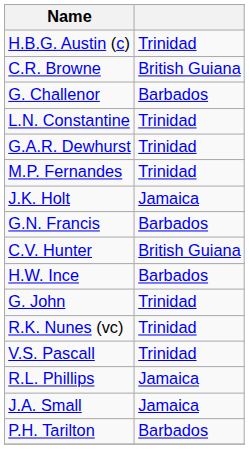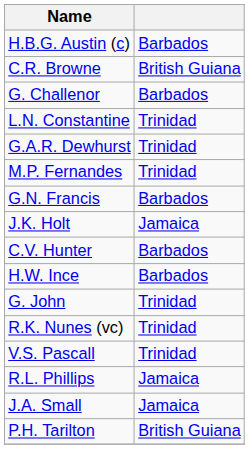 <table class="wikitable">
 <tr>
 <th>Name</th>
 <th></th>
 </tr>
 <tr>
 <td><a href='#'>H.B.G. Austin</a> (<a href='#'>c</a>)</td>
-<td><a href='#'>Trinidad</a></td>
+<td><a href='#'>Barbados</a></td>
 </tr>
 <tr>
 <td><a href='#'>C.R. Browne</a></td>
 <td><a href='#'>British Guiana</a></td>
 </tr>
 <tr>
 <td><a href='#'>G. Challenor</a></td>
 <td><a href='#'>Barbados</a></td>
 </tr>
 <tr>
 <td><a href='#'>L.N. Constantine</a></td>
 <td><a href='#'>Trinidad</a></td>
 </tr>
 <tr>
 <td><a href='#'>G.A.R. Dewhurst</a></td>
 <td><a href='#'>Trinidad</a></td>
 </tr>
 <tr>
 <td><a href='#'>M.P. Fernandes</a></td>
 <td><a href='#'>Trinidad</a></td>
 </tr>
 <tr>
+<td><a href='#'>G.N. Francis</a></td>
+<td><a href='#'>Barbados</a></td>
+</tr>
+<tr>
 <td><a href='#'>J.K. Holt</a></td>
 <td><a href='#'>Jamaica</a></td>
 </tr>
 <tr>
-<td><a href='#'>G.N. Francis</a></td>
+<td><a href='#'>C.V. Hunter</a></td>
 <td><a href='#'>Barbados</a></td>
-</tr>
-<tr>
-<td><a href='#'>C.V. Hunter</a></td>
-<td><a href='#'>British Guiana</a></td>
 </tr>
 <tr>
 <td><a href='#'>H.W. Ince</a></td>
 <td><a href='#'>Barbados</a></td>
 </tr>
 <tr>
 <td><a href='#'>G. John</a></td>
 <td><a href='#'>Trinidad</a></td>
 </tr>
 <tr>
 <td><a href='#'>R.K. Nunes</a> (vc)</td>
 <td><a href='#'>Trinidad</a></td>
 </tr>
 <tr>
 <td><a href='#'>V.S. Pascall</a></td>
 <td><a href='#'>Trinidad</a></td>
 </tr>
 <tr>
 <td><a href='#'>R.L. Phillips</a></td>
 <td><a href='#'>Jamaica</a></td>
 </tr>
 <tr>
 <td><a href='#'>J.A. Small</a></td>
 <td><a href='#'>Jamaica</a></td>
 </tr>
 <tr>
 <td><a href='#'>P.H. Tarilton</a></td>
-<td><a href='#'>Barbados</a></td>
+<td><a href='#'>British Guiana</a></td>
 </tr>
 <tr>
 </tr>
 </table>
